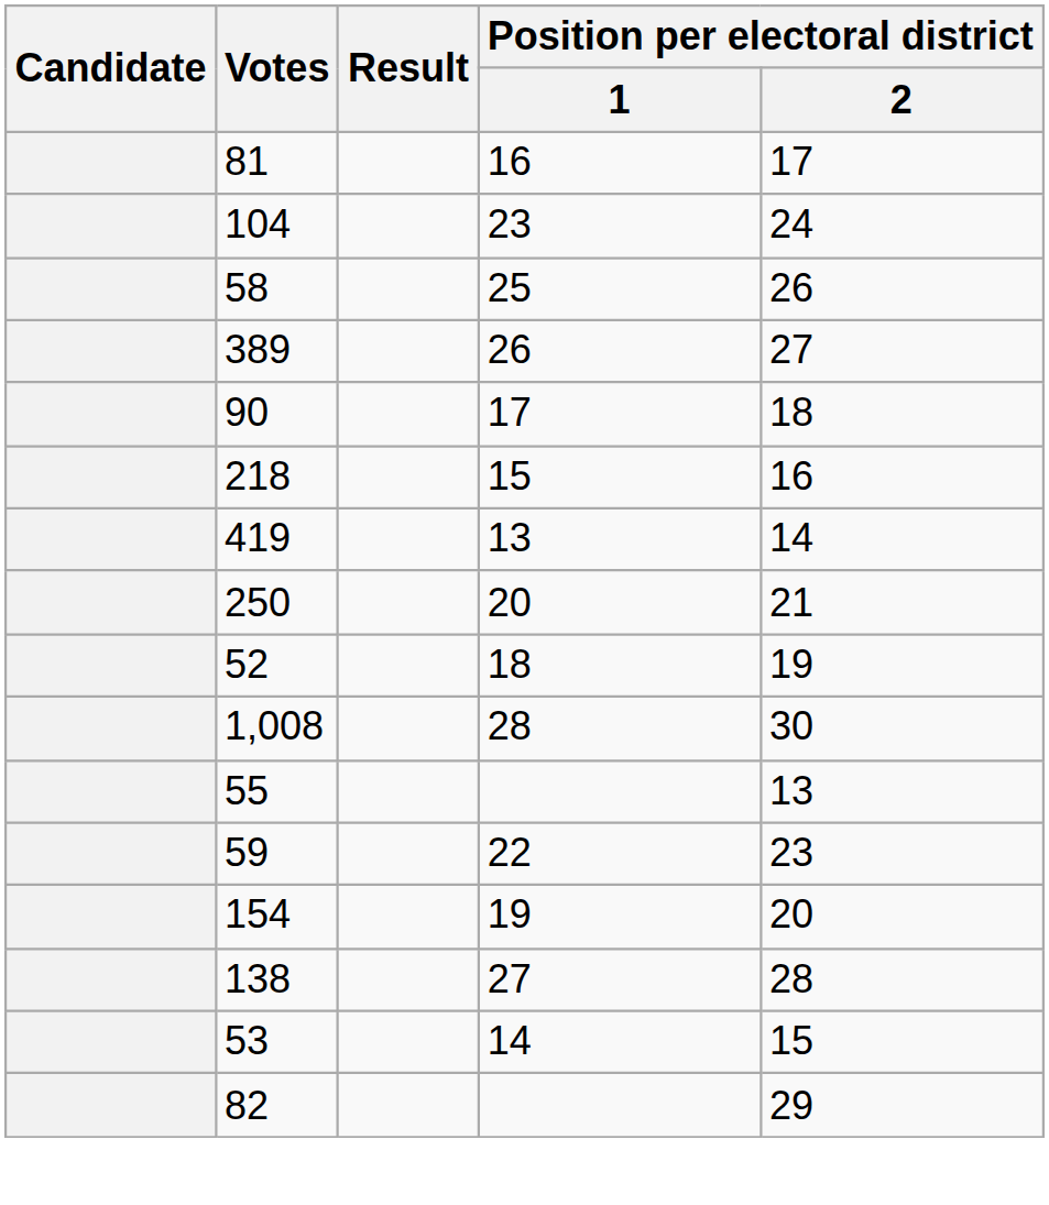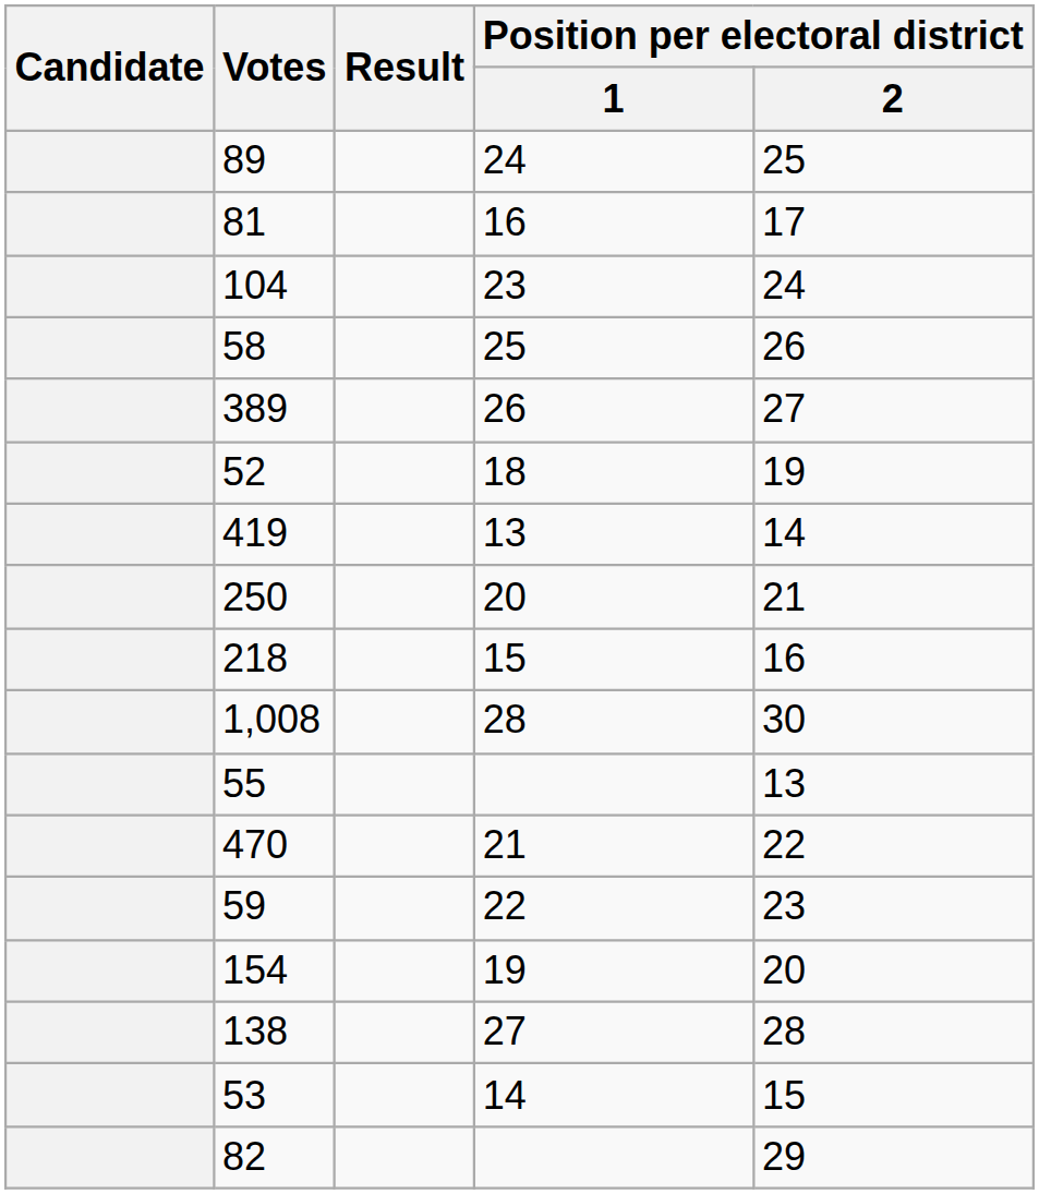 <table class="wikitable sortable defaultright col3left">
 <tr>
 <th scope="col" rowspan="2">Candidate</th>
 <th scope="col" rowspan="2">Votes</th>
 <th scope="col" rowspan="2">Result</th>
 <th scope="col" colspan="2">Position per electoral district</th>
 </tr>
 <tr>
 <th scope="col">1</th>
 <th scope="col">2</th>
+</tr>
+<tr>
+<th scope="row"></th>
+<td>89</td>
+<td></td>
+<td>24</td>
+<td>25</td>
 </tr>
 <tr>
 <th scope="row"></th>
 <td>81</td>
 <td></td>
 <td>16</td>
 <td>17</td>
 </tr>
 <tr>
 <th scope="row"></th>
 <td>104</td>
 <td></td>
 <td>23</td>
 <td>24</td>
 </tr>
 <tr>
 <th scope="row"></th>
 <td>58</td>
 <td></td>
 <td>25</td>
 <td>26</td>
 </tr>
 <tr>
 <th scope="row"></th>
 <td>389</td>
 <td></td>
 <td>26</td>
 <td>27</td>
 </tr>
 <tr>
 <th scope="row"></th>
-<td>90</td>
+<td>52</td>
 <td></td>
-<td>17</td>
 <td>18</td>
-</tr>
-<tr>
-<th scope="row"></th>
-<td>218</td>
-<td></td>
-<td>15</td>
-<td>16</td>
+<td>19</td>
 </tr>
 <tr>
 <th scope="row"></th>
 <td>419</td>
 <td></td>
 <td>13</td>
 <td>14</td>
 </tr>
 <tr>
 <th scope="row"></th>
 <td>250</td>
 <td></td>
 <td>20</td>
 <td>21</td>
 </tr>
 <tr>
 <th scope="row"></th>
-<td>52</td>
+<td>218</td>
 <td></td>
-<td>18</td>
-<td>19</td>
+<td>15</td>
+<td>16</td>
 </tr>
 <tr>
 <th scope="row"></th>
 <td>1,008</td>
 <td></td>
 <td>28</td>
 <td>30</td>
 </tr>
 <tr>
 <th scope="row"></th>
 <td>55</td>
 <td></td>
 <td></td>
 <td>13</td>
+</tr>
+<tr>
+<th scope="row"></th>
+<td>470</td>
+<td></td>
+<td>21</td>
+<td>22</td>
 </tr>
 <tr>
 <th scope="row"></th>
 <td>59</td>
 <td></td>
 <td>22</td>
 <td>23</td>
 </tr>
 <tr>
 <th scope="row"></th>
 <td>154</td>
 <td></td>
 <td>19</td>
 <td>20</td>
 </tr>
 <tr>
 <th scope="row"></th>
 <td>138</td>
 <td></td>
 <td>27</td>
 <td>28</td>
 </tr>
 <tr>
 <th scope="row"></th>
 <td>53</td>
 <td></td>
 <td>14</td>
 <td>15</td>
 </tr>
 <tr>
 <th scope="row"></th>
 <td>82</td>
 <td></td>
 <td></td>
 <td>29</td>
 </tr>
 </table>
